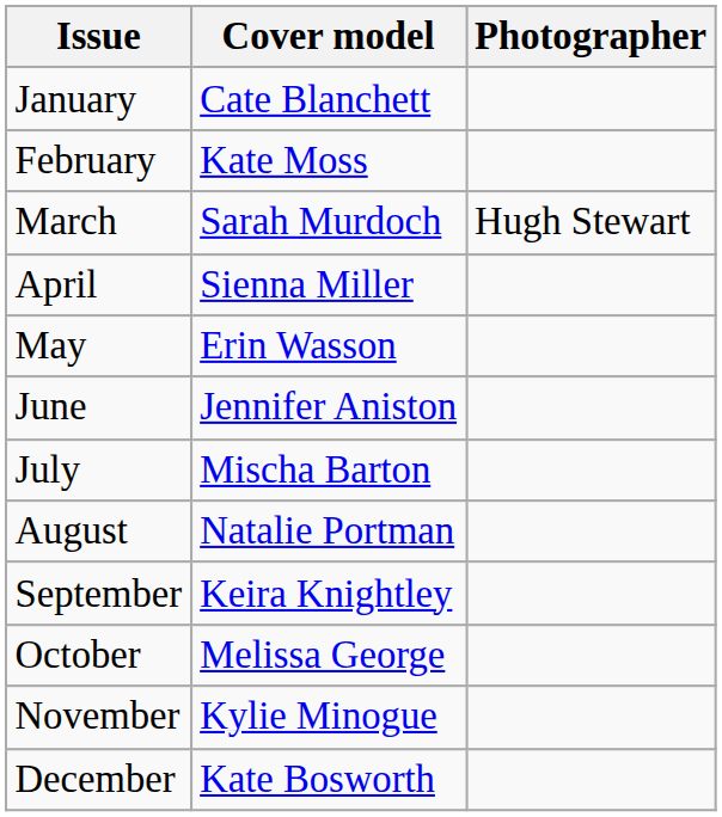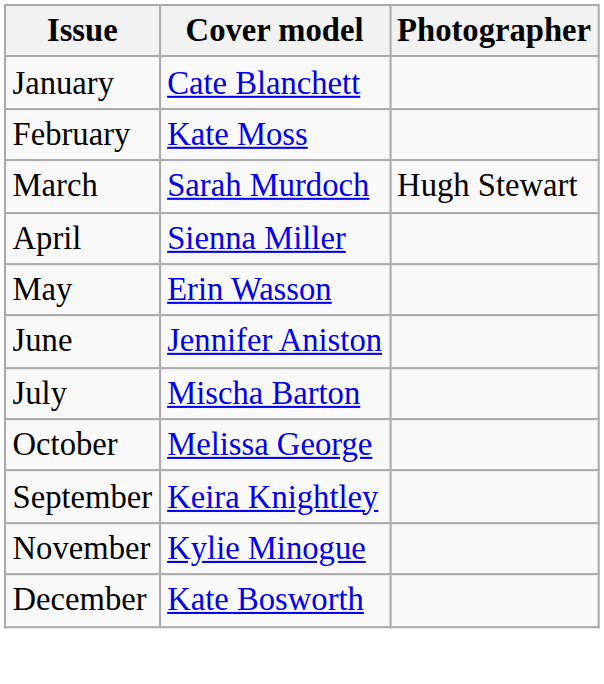 <table class="wikitable">
 <tr>
 <th>Issue</th>
 <th>Cover model</th>
 <th>Photographer</th>
 </tr>
 <tr>
 <td>January</td>
 <td><a href='#'>Cate Blanchett</a></td>
 <td></td>
 </tr>
 <tr>
 <td>February</td>
 <td><a href='#'>Kate Moss</a></td>
 <td></td>
 </tr>
 <tr>
 <td>March</td>
 <td><a href='#'>Sarah Murdoch</a></td>
 <td>Hugh Stewart</td>
 </tr>
 <tr>
 <td>April</td>
 <td><a href='#'>Sienna Miller</a></td>
 <td></td>
 </tr>
 <tr>
 <td>May</td>
 <td><a href='#'>Erin Wasson</a></td>
 <td></td>
 </tr>
 <tr>
 <td>June</td>
 <td><a href='#'>Jennifer Aniston</a></td>
 <td></td>
 </tr>
 <tr>
 <td>July</td>
 <td><a href='#'>Mischa Barton</a></td>
 <td></td>
 </tr>
 <tr>
-<td>August</td>
-<td><a href='#'>Natalie Portman</a></td>
+<td>October</td>
+<td><a href='#'>Melissa George</a></td>
 <td></td>
 </tr>
 <tr>
 <td>September</td>
 <td><a href='#'>Keira Knightley</a></td>
-<td></td>
-</tr>
-<tr>
-<td>October</td>
-<td><a href='#'>Melissa George</a></td>
 <td></td>
 </tr>
 <tr>
 <td>November</td>
 <td><a href='#'>Kylie Minogue</a></td>
 <td></td>
 </tr>
 <tr>
 <td>December</td>
 <td><a href='#'>Kate Bosworth</a></td>
 <td></td>
 </tr>
 </table>
